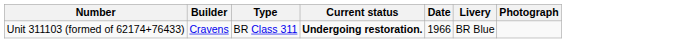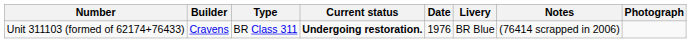 <table class="wikitable">
 <tr>
 <th>Number</th>
 <th>Builder</th>
 <th>Type</th>
 <th>Current status</th>
 <th>Date</th>
 <th>Livery</th>
+<th>Notes</th>
 <th>Photograph</th>
 </tr>
 <tr>
 <td>Unit 311103 (formed of 62174+76433)</td>
 <td><a href='#'>Cravens</a></td>
 <td>BR <a href='#'>Class 311</a></td>
 <td><strong>Undergoing restoration.</strong></td>
-<td>1966</td>
+<td>1976</td>
 <td>BR Blue</td>
+<td>(76414 scrapped in 2006)</td>
 <td></td>
 </tr>
 </table>
